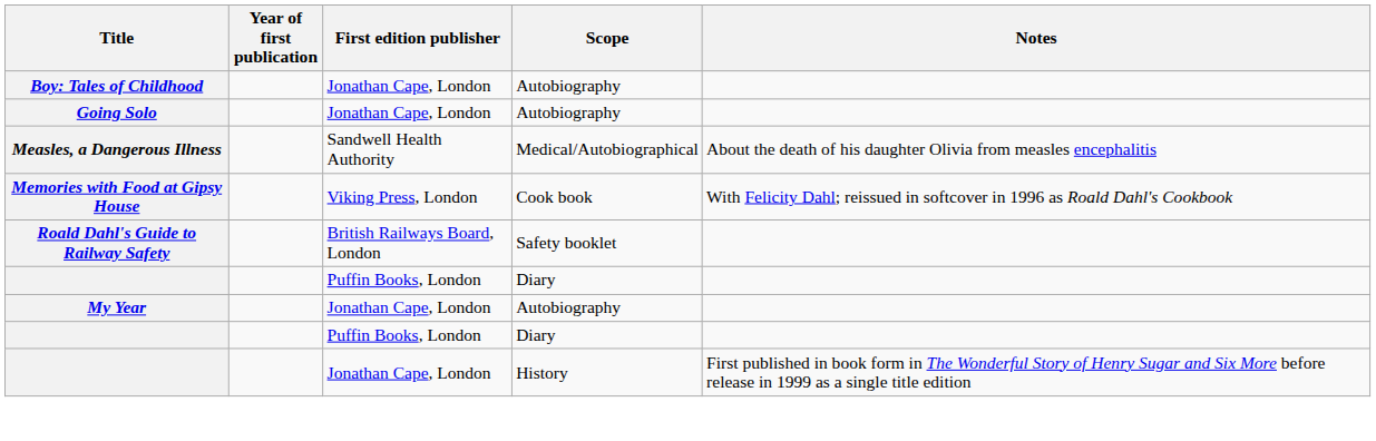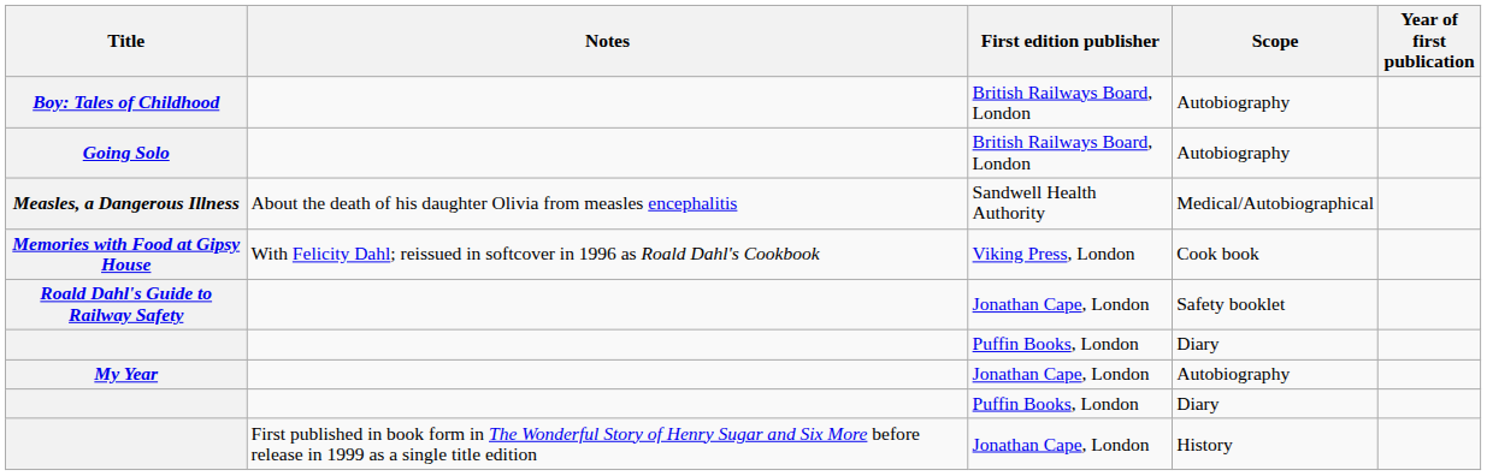 <table class="wikitable plainrowheaders sortable" style="margin-right: 0;">
 <tr>
 <th scope="col">Title</th>
-<th scope="col">Year of first<br>publication</th>
+<th scope="col" class="unsortable">Notes</th>
 <th scope="col">First edition publisher</th>
 <th scope="col">Scope</th>
-<th scope="col" class="unsortable">Notes</th>
+<th scope="col">Year of first<br>publication</th>
 </tr>
 <tr>
 <th scope="row"><em><a href='#'>Boy: Tales of Childhood</a></em></th>
 <td></td>
-<td><a href='#'>Jonathan Cape</a>, London</td>
+<td><a href='#'>British Railways Board</a>, London</td>
 <td>Autobiography</td>
 <td></td>
 </tr>
 <tr>
 <th scope="row"><em><a href='#'>Going Solo</a></em></th>
 <td></td>
-<td><a href='#'>Jonathan Cape</a>, London</td>
+<td><a href='#'>British Railways Board</a>, London</td>
 <td>Autobiography</td>
 <td></td>
 </tr>
 <tr>
 <th scope="row"><em>Measles, a Dangerous Illness</em></th>
-<td></td>
+<td>About the death of his daughter Olivia from measles <a href='#'>encephalitis</a></td>
 <td>Sandwell Health Authority</td>
 <td>Medical/Autobiographical</td>
-<td>About the death of his daughter Olivia from measles <a href='#'>encephalitis</a></td>
+<td></td>
 </tr>
 <tr>
 <th scope="row"><em><a href='#'>Memories with Food at Gipsy House</a></em></th>
-<td></td>
+<td>With <a href='#'>Felicity Dahl</a>; reissued in softcover in 1996 as <em>Roald Dahl's Cookbook</em></td>
 <td><a href='#'>Viking Press</a>, London</td>
 <td>Cook book</td>
-<td>With <a href='#'>Felicity Dahl</a>; reissued in softcover in 1996 as <em>Roald Dahl's Cookbook</em></td>
+<td></td>
 </tr>
 <tr>
 <th scope="row"><em><a href='#'>Roald Dahl's Guide to Railway Safety</a></em></th>
 <td></td>
-<td><a href='#'>British Railways Board</a>, London</td>
+<td><a href='#'>Jonathan Cape</a>, London</td>
 <td>Safety booklet</td>
 <td></td>
 </tr>
 <tr>
 <th scope="row"></th>
 <td></td>
 <td><a href='#'>Puffin Books</a>, London</td>
 <td>Diary</td>
 <td></td>
 </tr>
 <tr>
 <th scope="row"><em><a href='#'>My Year</a></em></th>
 <td></td>
 <td><a href='#'>Jonathan Cape</a>, London</td>
 <td>Autobiography</td>
 <td></td>
 </tr>
 <tr>
 <th scope="row"></th>
 <td></td>
 <td><a href='#'>Puffin Books</a>, London</td>
 <td>Diary</td>
 <td></td>
 </tr>
 <tr>
 <th scope="row"></th>
-<td></td>
+<td>First published in book form in <em><a href='#'>The Wonderful Story of Henry Sugar and Six More</a></em> before release in 1999 as a single title edition</td>
 <td><a href='#'>Jonathan Cape</a>, London</td>
 <td>History</td>
-<td>First published in book form in <em><a href='#'>The Wonderful Story of Henry Sugar and Six More</a></em> before release in 1999 as a single title edition</td>
+<td></td>
 </tr>
 </table>
